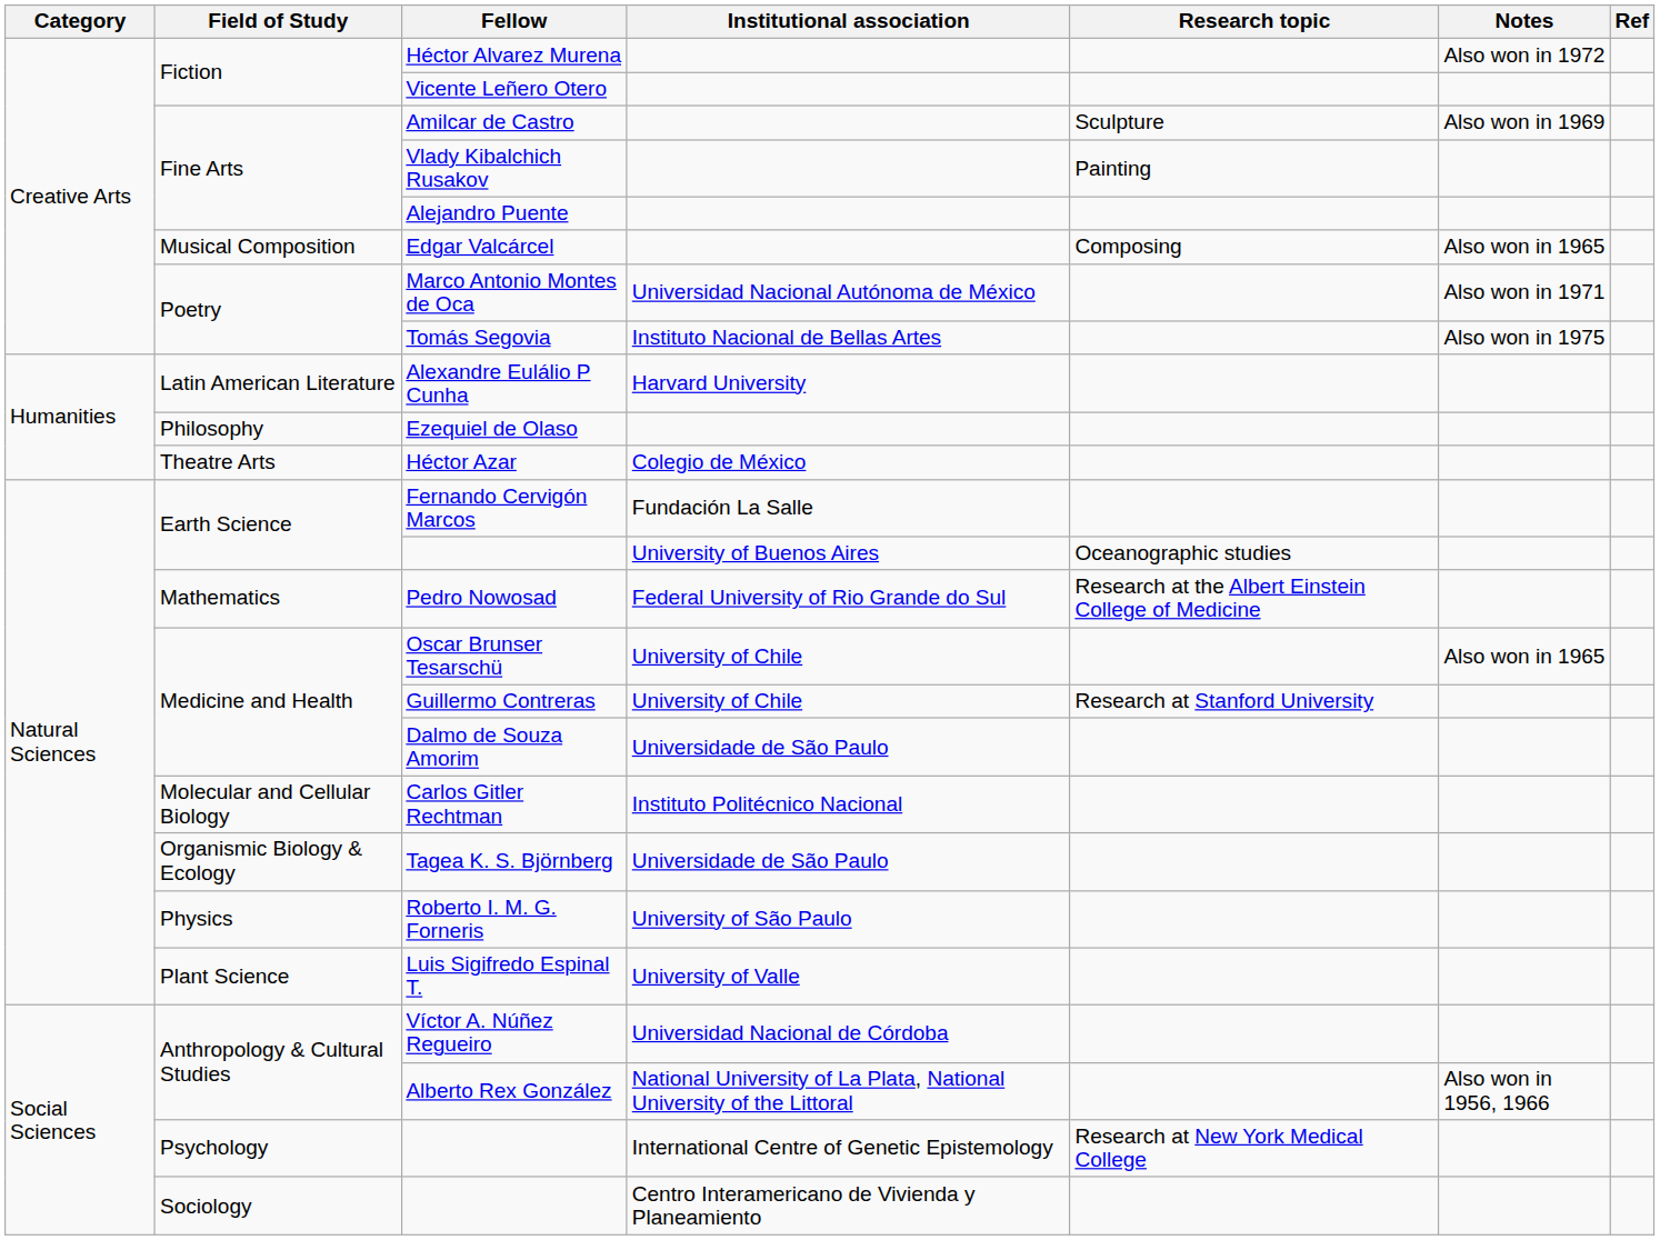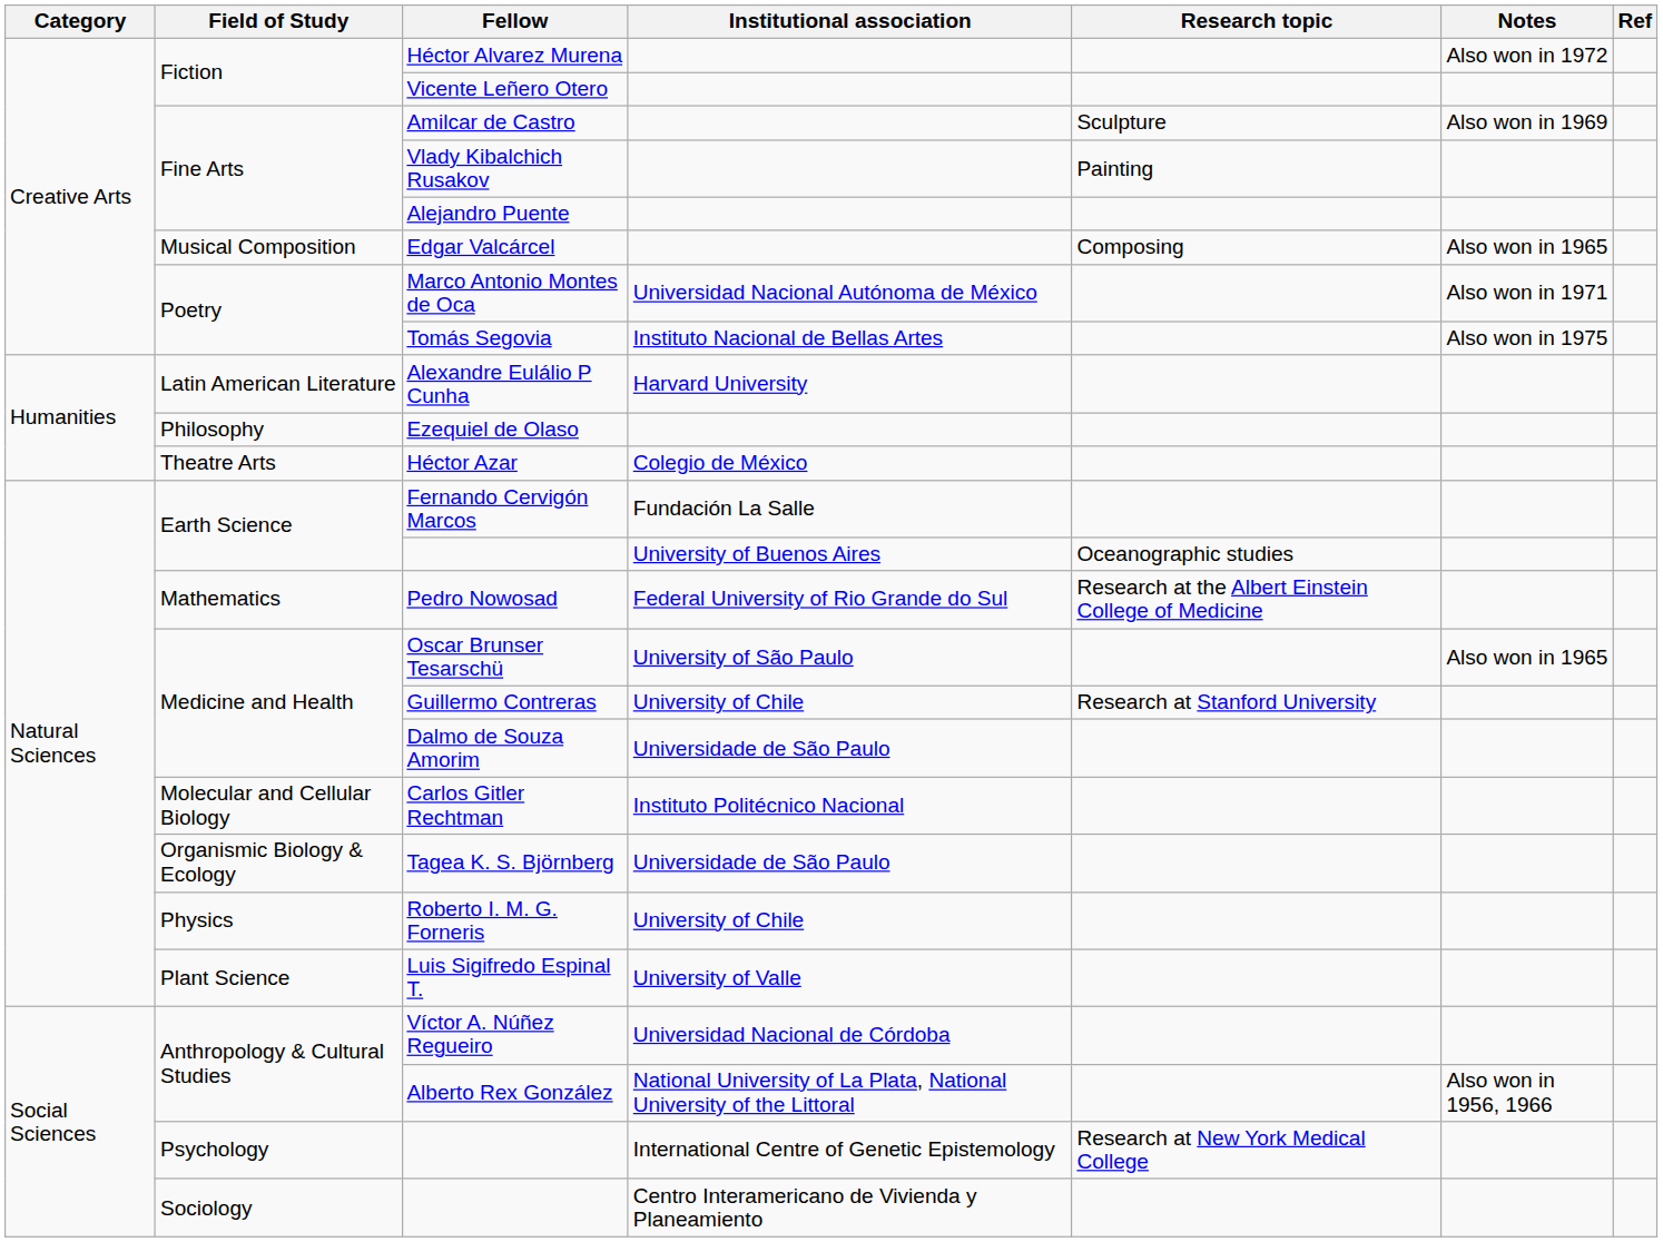 <table class="wikitable sortable static-row-numbers static-row-header-text">
 <tr>
 <th>Category</th>
 <th>Field of Study</th>
 <th>Fellow</th>
 <th>Institutional association </th>
 <th>Research topic</th>
 <th>Notes</th>
 <th class="unsortable">Ref</th>
 </tr>
 <tr>
 <td rowspan="8">Creative Arts</td>
 <td rowspan="2">Fiction</td>
 <td><a href='#'>Héctor Alvarez Murena</a></td>
 <td></td>
 <td></td>
 <td>Also won in 1972</td>
 <td></td>
 </tr>
 <tr>
 <td><a href='#'>Vicente Leñero Otero</a></td>
 <td></td>
 <td></td>
 <td></td>
 <td></td>
 </tr>
 <tr>
 <td rowspan="3">Fine Arts</td>
 <td><a href='#'>Amilcar de Castro</a></td>
 <td></td>
 <td>Sculpture</td>
 <td>Also won in 1969</td>
 <td></td>
 </tr>
 <tr>
 <td><a href='#'>Vlady Kibalchich Rusakov</a></td>
 <td></td>
 <td>Painting</td>
 <td></td>
 <td></td>
 </tr>
 <tr>
 <td><a href='#'>Alejandro Puente</a></td>
 <td></td>
 <td></td>
 <td></td>
 <td></td>
 </tr>
 <tr>
 <td>Musical Composition</td>
 <td><a href='#'>Edgar Valcárcel</a></td>
 <td></td>
 <td>Composing</td>
 <td>Also won in 1965</td>
 <td></td>
 </tr>
 <tr>
 <td rowspan="2">Poetry</td>
 <td><a href='#'>Marco Antonio Montes de Oca</a></td>
 <td><a href='#'>Universidad Nacional Autónoma de México</a></td>
 <td></td>
 <td>Also won in 1971</td>
 <td></td>
 </tr>
 <tr>
 <td><a href='#'>Tomás Segovia</a></td>
 <td><a href='#'>Instituto Nacional de Bellas Artes</a></td>
 <td></td>
 <td>Also won in 1975</td>
 <td></td>
 </tr>
 <tr>
 <td rowspan="3">Humanities</td>
 <td>Latin American Literature</td>
 <td><a href='#'>Alexandre Eulálio P Cunha</a></td>
 <td><a href='#'>Harvard University</a></td>
 <td></td>
 <td></td>
 <td></td>
 </tr>
 <tr>
 <td>Philosophy</td>
 <td><a href='#'>Ezequiel de Olaso</a></td>
 <td></td>
 <td></td>
 <td></td>
 <td></td>
 </tr>
 <tr>
 <td>Theatre Arts</td>
 <td><a href='#'>Héctor Azar</a></td>
 <td><a href='#'>Colegio de México</a></td>
 <td></td>
 <td></td>
 <td></td>
 </tr>
 <tr>
 <td rowspan="10">Natural Sciences</td>
 <td rowspan="2">Earth Science</td>
 <td><a href='#'>Fernando Cervigón Marcos</a></td>
 <td>Fundación La Salle</td>
 <td></td>
 <td></td>
 <td></td>
 </tr>
 <tr>
 <td></td>
 <td><a href='#'>University of Buenos Aires</a></td>
 <td>Oceanographic studies</td>
 <td></td>
 <td></td>
 </tr>
 <tr>
 <td>Mathematics</td>
 <td><a href='#'>Pedro Nowosad</a></td>
 <td><a href='#'>Federal University of Rio Grande do Sul</a></td>
 <td>Research at the <a href='#'>Albert Einstein College of Medicine</a></td>
 <td></td>
 <td></td>
 </tr>
 <tr>
 <td rowspan="3">Medicine and Health</td>
 <td><a href='#'>Oscar Brunser Tesarschü</a></td>
-<td><a href='#'>University of Chile</a></td>
+<td><a href='#'>University of São Paulo</a></td>
 <td></td>
 <td>Also won in 1965</td>
 <td></td>
 </tr>
 <tr>
 <td><a href='#'>Guillermo Contreras</a></td>
 <td><a href='#'>University of Chile</a></td>
 <td>Research at <a href='#'>Stanford University</a></td>
 <td></td>
 <td></td>
 </tr>
 <tr>
 <td><a href='#'>Dalmo de Souza Amorim</a></td>
 <td><a href='#'>Universidade de São Paulo</a></td>
 <td></td>
 <td></td>
 <td></td>
 </tr>
 <tr>
 <td>Molecular and Cellular Biology</td>
 <td><a href='#'>Carlos Gitler Rechtman</a></td>
 <td><a href='#'>Instituto Politécnico Nacional</a></td>
 <td></td>
 <td></td>
 <td></td>
 </tr>
 <tr>
 <td>Organismic Biology & Ecology</td>
 <td><a href='#'>Tagea K. S. Björnberg</a></td>
 <td><a href='#'>Universidade de São Paulo</a></td>
 <td></td>
 <td></td>
 <td></td>
 </tr>
 <tr>
 <td>Physics</td>
 <td><a href='#'>Roberto I. M. G. Forneris</a></td>
-<td><a href='#'>University of São Paulo</a></td>
+<td><a href='#'>University of Chile</a></td>
 <td></td>
 <td></td>
 <td></td>
 </tr>
 <tr>
 <td>Plant Science</td>
 <td><a href='#'>Luis Sigifredo Espinal T.</a></td>
 <td><a href='#'>University of Valle</a></td>
 <td></td>
 <td></td>
 <td></td>
 </tr>
 <tr>
 <td rowspan="4">Social Sciences</td>
 <td rowspan="2">Anthropology & Cultural Studies</td>
 <td><a href='#'>Víctor A. Núñez Regueiro</a></td>
 <td><a href='#'>Universidad Nacional de Córdoba</a></td>
 <td></td>
 <td></td>
 <td></td>
 </tr>
 <tr>
 <td><a href='#'>Alberto Rex González</a> </td>
 <td><a href='#'>National University of La Plata</a>, <a href='#'>National University of the Littoral</a></td>
 <td></td>
 <td>Also won in 1956, 1966</td>
 <td></td>
 </tr>
 <tr>
 <td>Psychology</td>
 <td></td>
 <td>International Centre of Genetic Epistemology</td>
 <td>Research at <a href='#'>New York Medical College</a></td>
 <td></td>
 <td></td>
 </tr>
 <tr>
 <td>Sociology</td>
 <td></td>
 <td>Centro Interamericano de Vivienda y Planeamiento</td>
 <td></td>
 <td></td>
 <td></td>
 </tr>
 </table>
